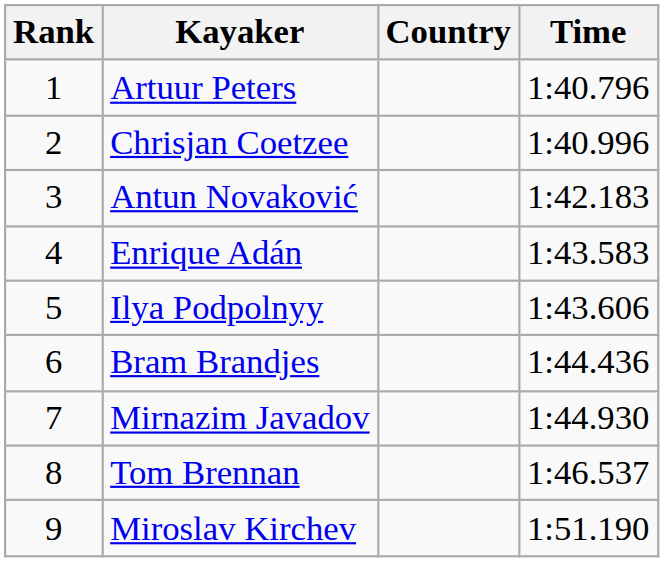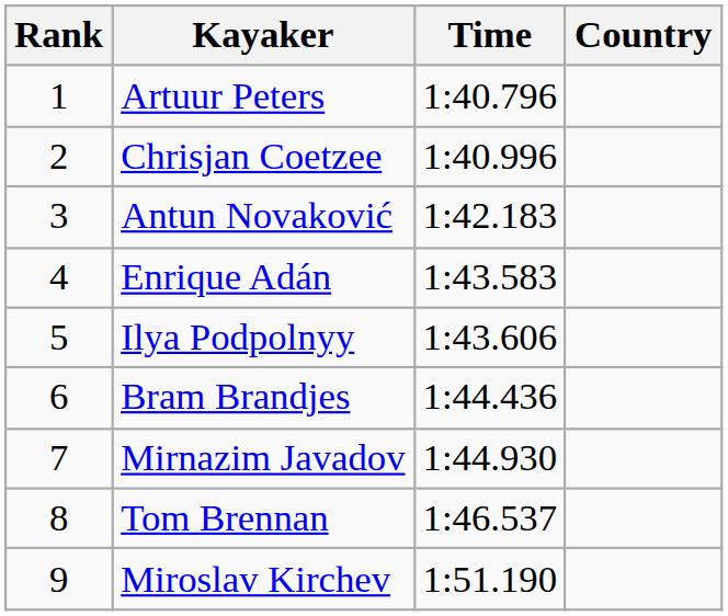 <table class="wikitable" style="text-align:center">
 <tr>
 <th>Rank</th>
 <th>Kayaker</th>
+<th>Time</th>
 <th>Country</th>
-<th>Time</th>
 </tr>
 <tr>
 <td>1</td>
 <td align="left"><a href='#'>Artuur Peters</a></td>
+<td>1:40.796</td>
 <td align="left"></td>
-<td>1:40.796</td>
 </tr>
 <tr>
 <td>2</td>
 <td align="left"><a href='#'>Chrisjan Coetzee</a></td>
+<td>1:40.996</td>
 <td align="left"></td>
-<td>1:40.996</td>
 </tr>
 <tr>
 <td>3</td>
 <td align="left"><a href='#'>Antun Novaković</a></td>
+<td>1:42.183</td>
 <td align="left"></td>
-<td>1:42.183</td>
 </tr>
 <tr>
 <td>4</td>
 <td align="left"><a href='#'>Enrique Adán</a></td>
+<td>1:43.583</td>
 <td align="left"></td>
-<td>1:43.583</td>
 </tr>
 <tr>
 <td>5</td>
 <td align="left"><a href='#'>Ilya Podpolnyy</a></td>
+<td>1:43.606</td>
 <td align="left"></td>
-<td>1:43.606</td>
 </tr>
 <tr>
 <td>6</td>
 <td align="left"><a href='#'>Bram Brandjes</a></td>
+<td>1:44.436</td>
 <td align="left"></td>
-<td>1:44.436</td>
 </tr>
 <tr>
 <td>7</td>
 <td align="left"><a href='#'>Mirnazim Javadov</a></td>
+<td>1:44.930</td>
 <td align="left"></td>
-<td>1:44.930</td>
 </tr>
 <tr>
 <td>8</td>
 <td align="left"><a href='#'>Tom Brennan</a></td>
+<td>1:46.537</td>
 <td align="left"></td>
-<td>1:46.537</td>
 </tr>
 <tr>
 <td>9</td>
 <td align="left"><a href='#'>Miroslav Kirchev</a></td>
+<td>1:51.190</td>
 <td align="left"></td>
-<td>1:51.190</td>
 </tr>
 </table>
